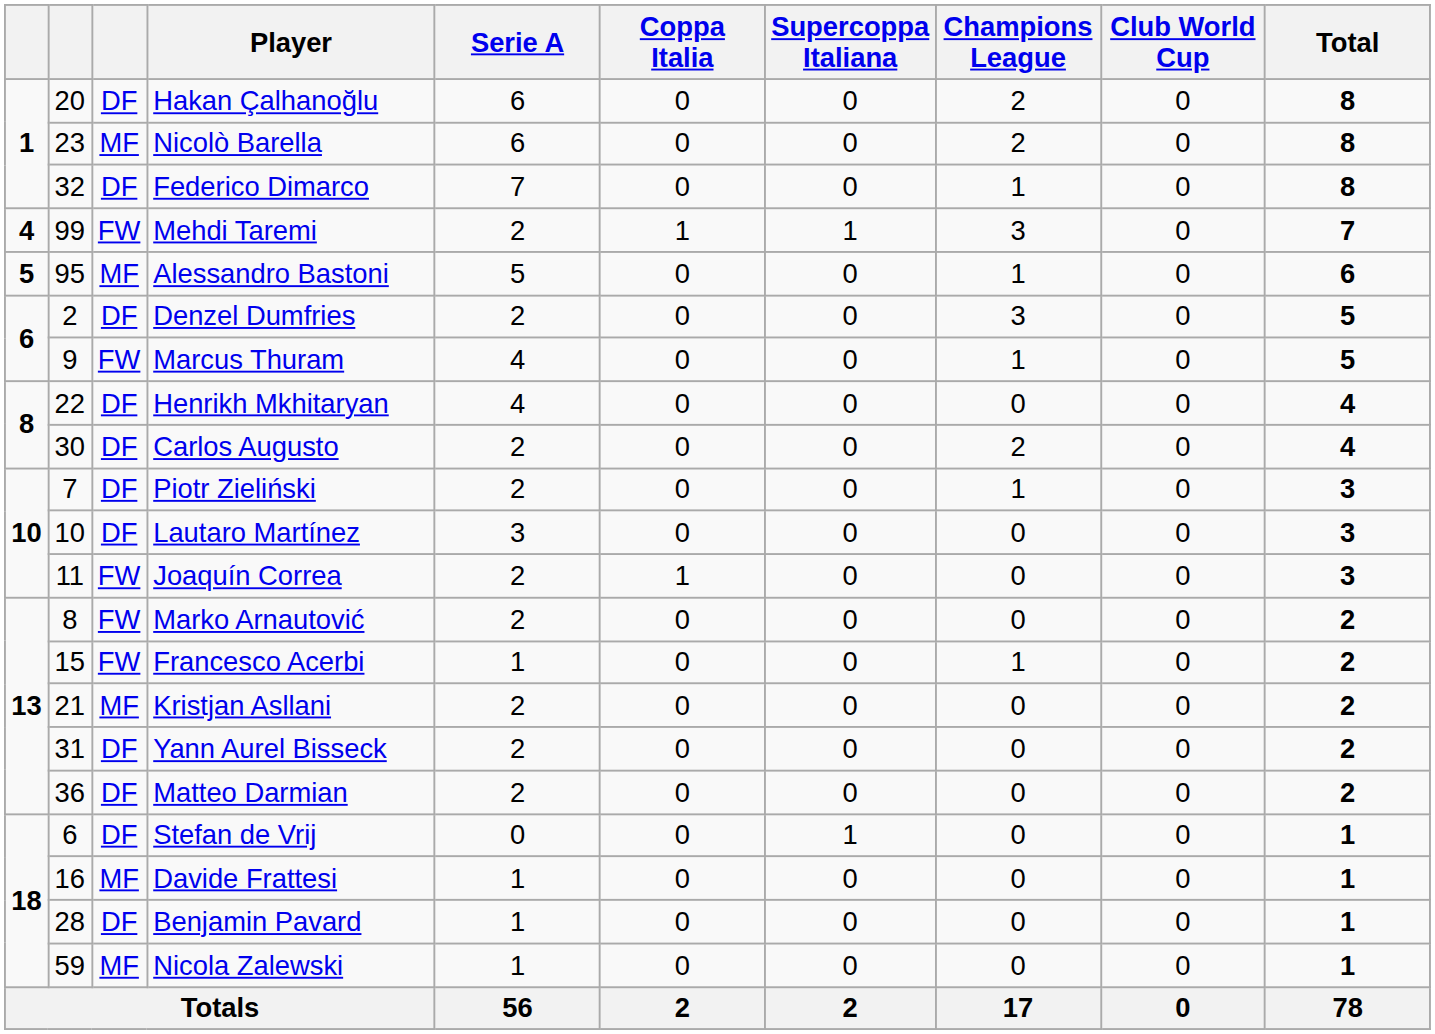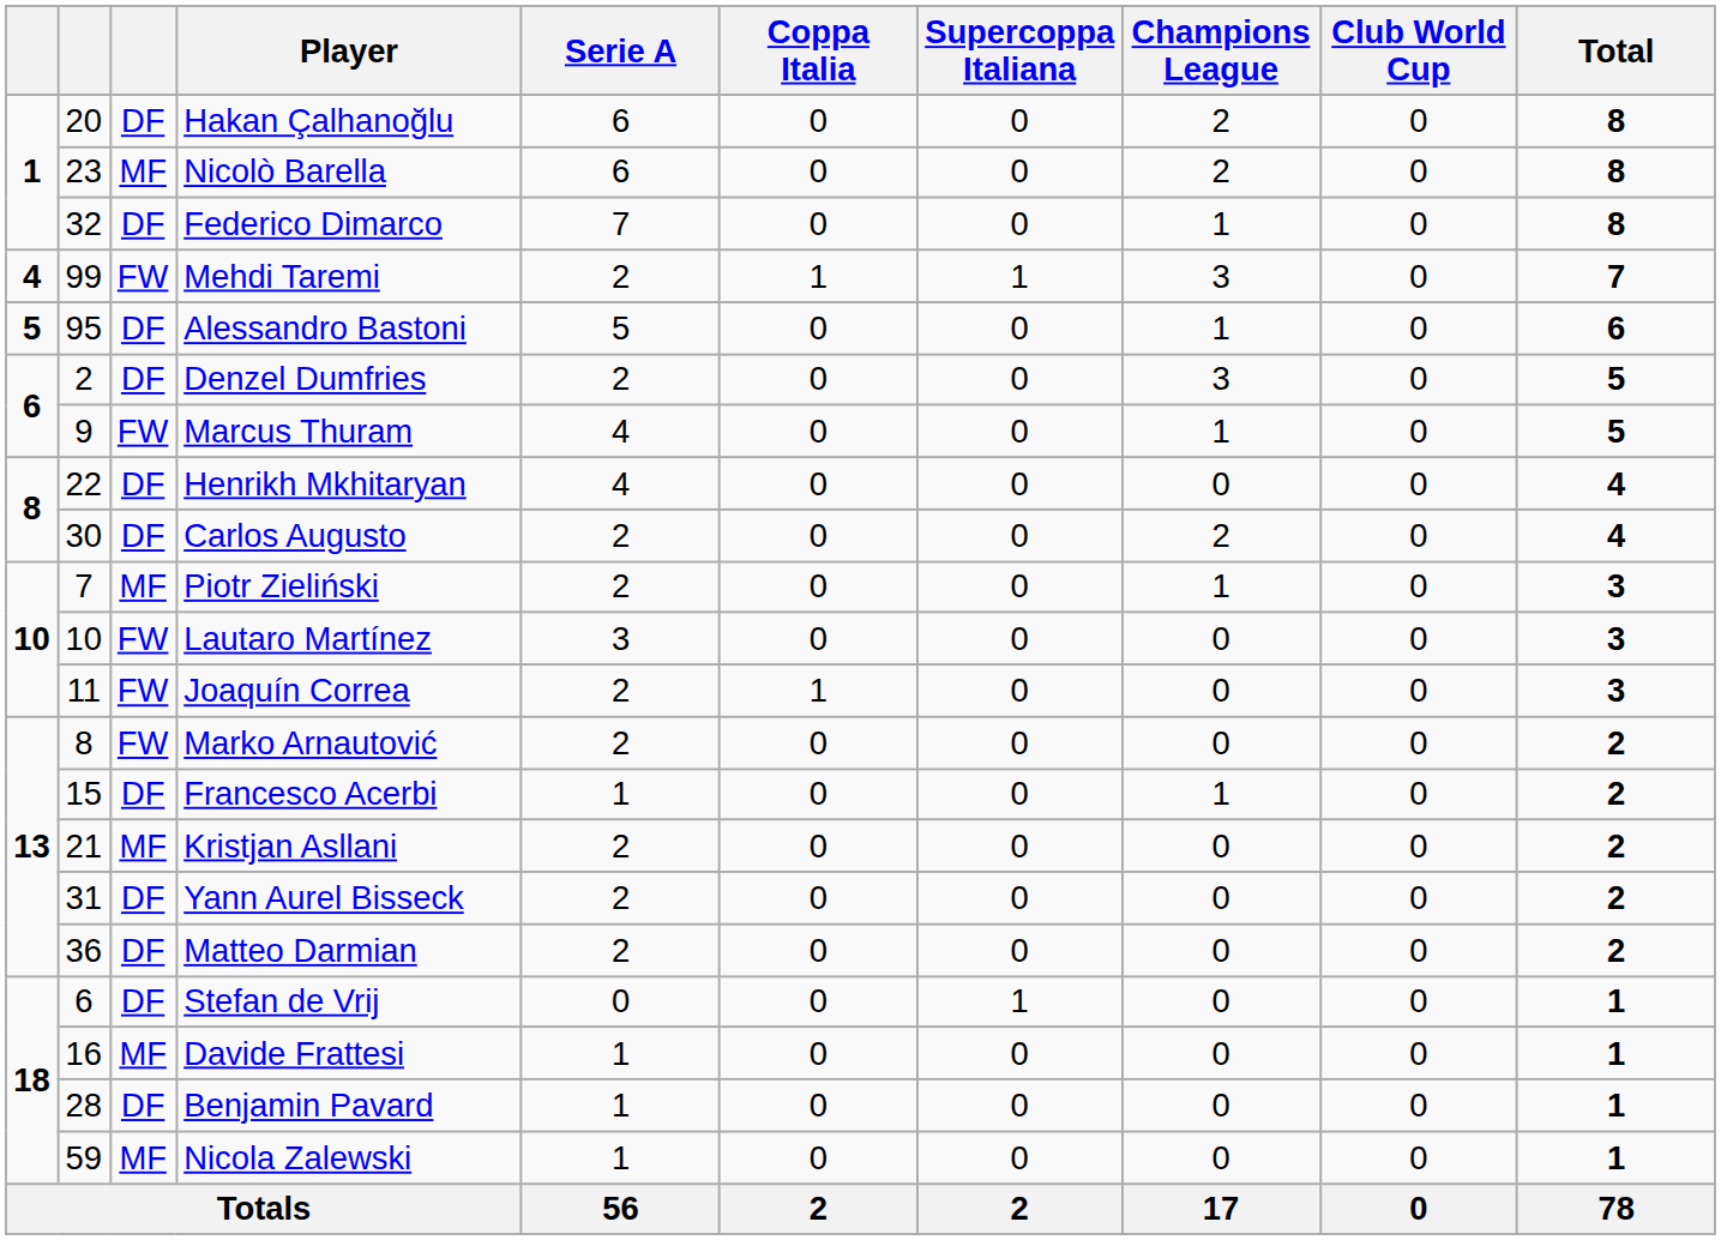 <table class="wikitable" style="text-align:center;font-size:90%">
 <tr>
 <th width=15></th>
 <th width=15></th>
 <th width=15></th>
 <th width=145>Player</th>
 <th width=80><a href='#'>Serie A</a></th>
 <th width=80><a href='#'>Coppa Italia</a></th>
 <th width=80><a href='#'>Supercoppa Italiana</a></th>
 <th width=80><a href='#'>Champions League</a></th>
 <th width=80><a href='#'>Club World Cup</a></th>
 <th width=80>Total</th>
 </tr>
 <tr>
 <td rowspan="3"><strong>1</strong></td>
 <td>20</td>
 <td><a href='#'>DF</a></td>
 <td align=left> <a href='#'>Hakan Çalhanoğlu</a></td>
 <td>6</td>
 <td>0</td>
 <td>0</td>
 <td>2</td>
 <td>0</td>
 <td><strong>8</strong></td>
 </tr>
 <tr>
 <td>23</td>
 <td><a href='#'>MF</a></td>
 <td align=left> <a href='#'>Nicolò Barella</a></td>
 <td>6</td>
 <td>0</td>
 <td>0</td>
 <td>2</td>
 <td>0</td>
 <td><strong>8</strong></td>
 </tr>
 <tr>
 <td>32</td>
 <td><a href='#'>DF</a></td>
 <td align=left> <a href='#'>Federico Dimarco</a></td>
 <td>7</td>
 <td>0</td>
 <td>0</td>
 <td>1</td>
 <td>0</td>
 <td><strong>8</strong></td>
 </tr>
 <tr>
 <td><strong>4</strong></td>
 <td>99</td>
 <td><a href='#'>FW</a></td>
 <td align=left> <a href='#'>Mehdi Taremi</a></td>
 <td>2</td>
 <td>1</td>
 <td>1</td>
 <td>3</td>
 <td>0</td>
 <td><strong>7</strong></td>
 </tr>
 <tr>
 <td><strong>5</strong></td>
 <td>95</td>
-<td><a href='#'>MF</a></td>
+<td><a href='#'>DF</a></td>
 <td align=left> <a href='#'>Alessandro Bastoni</a></td>
 <td>5</td>
 <td>0</td>
 <td>0</td>
 <td>1</td>
 <td>0</td>
 <td><strong>6</strong></td>
 </tr>
 <tr>
 <td rowspan="2"><strong>6</strong></td>
 <td>2</td>
 <td><a href='#'>DF</a></td>
 <td align=left> <a href='#'>Denzel Dumfries</a></td>
 <td>2</td>
 <td>0</td>
 <td>0</td>
 <td>3</td>
 <td>0</td>
 <td><strong>5</strong></td>
 </tr>
 <tr>
 <td>9</td>
 <td><a href='#'>FW</a></td>
 <td align=left> <a href='#'>Marcus Thuram</a></td>
 <td>4</td>
 <td>0</td>
 <td>0</td>
 <td>1</td>
 <td>0</td>
 <td><strong>5</strong></td>
 </tr>
 <tr>
 <td rowspan="2"><strong>8</strong></td>
 <td>22</td>
 <td><a href='#'>DF</a></td>
 <td align=left> <a href='#'>Henrikh Mkhitaryan</a></td>
 <td>4</td>
 <td>0</td>
 <td>0</td>
 <td>0</td>
 <td>0</td>
 <td><strong>4</strong></td>
 </tr>
 <tr>
 <td>30</td>
 <td><a href='#'>DF</a></td>
 <td align=left> <a href='#'>Carlos Augusto</a></td>
 <td>2</td>
 <td>0</td>
 <td>0</td>
 <td>2</td>
 <td>0</td>
 <td><strong>4</strong></td>
 </tr>
 <tr>
 <td rowspan="3"><strong>10</strong></td>
 <td>7</td>
-<td><a href='#'>DF</a></td>
+<td><a href='#'>MF</a></td>
 <td align=left> <a href='#'>Piotr Zieliński</a></td>
 <td>2</td>
 <td>0</td>
 <td>0</td>
 <td>1</td>
 <td>0</td>
 <td><strong>3</strong></td>
 </tr>
 <tr>
 <td>10</td>
-<td><a href='#'>DF</a></td>
+<td><a href='#'>FW</a></td>
 <td align=left> <a href='#'>Lautaro Martínez</a></td>
 <td>3</td>
 <td>0</td>
 <td>0</td>
 <td>0</td>
 <td>0</td>
 <td><strong>3</strong></td>
 </tr>
 <tr>
 <td>11</td>
 <td><a href='#'>FW</a></td>
 <td align=left> <a href='#'>Joaquín Correa</a></td>
 <td>2</td>
 <td>1</td>
 <td>0</td>
 <td>0</td>
 <td>0</td>
 <td><strong>3</strong></td>
 </tr>
 <tr>
 <td rowspan="5"><strong>13</strong></td>
 <td>8</td>
 <td><a href='#'>FW</a></td>
 <td align=left> <a href='#'>Marko Arnautović</a></td>
 <td>2</td>
 <td>0</td>
 <td>0</td>
 <td>0</td>
 <td>0</td>
 <td><strong>2</strong></td>
 </tr>
 <tr>
 <td>15</td>
-<td><a href='#'>FW</a></td>
+<td><a href='#'>DF</a></td>
 <td align=left> <a href='#'>Francesco Acerbi</a></td>
 <td>1</td>
 <td>0</td>
 <td>0</td>
 <td>1</td>
 <td>0</td>
 <td><strong>2</strong></td>
 </tr>
 <tr>
 <td>21</td>
 <td><a href='#'>MF</a></td>
 <td align=left> <a href='#'>Kristjan Asllani</a></td>
 <td>2</td>
 <td>0</td>
 <td>0</td>
 <td>0</td>
 <td>0</td>
 <td><strong>2</strong></td>
 </tr>
 <tr>
 <td>31</td>
 <td><a href='#'>DF</a></td>
 <td align=left> <a href='#'>Yann Aurel Bisseck</a></td>
 <td>2</td>
 <td>0</td>
 <td>0</td>
 <td>0</td>
 <td>0</td>
 <td><strong>2</strong></td>
 </tr>
 <tr>
 <td>36</td>
 <td><a href='#'>DF</a></td>
 <td align=left> <a href='#'>Matteo Darmian</a></td>
 <td>2</td>
 <td>0</td>
 <td>0</td>
 <td>0</td>
 <td>0</td>
 <td><strong>2</strong></td>
 </tr>
 <tr>
 <td rowspan="4"><strong>18</strong></td>
 <td>6</td>
 <td><a href='#'>DF</a></td>
 <td align=left> <a href='#'>Stefan de Vrij</a></td>
 <td>0</td>
 <td>0</td>
 <td>1</td>
 <td>0</td>
 <td>0</td>
 <td><strong>1</strong></td>
 </tr>
 <tr>
 <td>16</td>
 <td><a href='#'>MF</a></td>
 <td align=left> <a href='#'>Davide Frattesi</a></td>
 <td>1</td>
 <td>0</td>
 <td>0</td>
 <td>0</td>
 <td>0</td>
 <td><strong>1</strong></td>
 </tr>
 <tr>
 <td>28</td>
 <td><a href='#'>DF</a></td>
 <td align=left> <a href='#'>Benjamin Pavard</a></td>
 <td>1</td>
 <td>0</td>
 <td>0</td>
 <td>0</td>
 <td>0</td>
 <td><strong>1</strong></td>
 </tr>
 <tr>
 <td>59</td>
 <td><a href='#'>MF</a></td>
 <td align=left> <a href='#'>Nicola Zalewski</a></td>
 <td>1</td>
 <td>0</td>
 <td>0</td>
 <td>0</td>
 <td>0</td>
 <td><strong>1</strong></td>
 </tr>
 <tr>
 <th colspan=4>Totals</th>
 <th>56</th>
 <th>2</th>
 <th>2</th>
 <th>17</th>
 <th>0</th>
 <th>78</th>
 </tr>
 </table>
